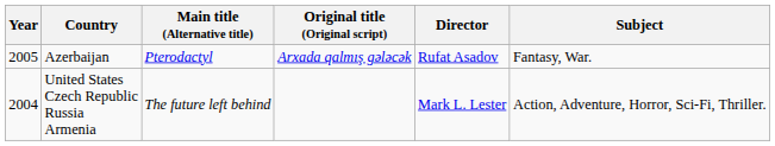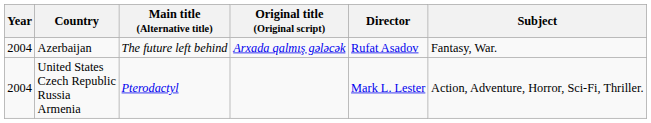 <table class="wikitable sortable">
 <tr>
 <th>Year</th>
 <th>Country</th>
 <th class="unsortable">Main title<br><small>(Alternative title)</small></th>
 <th class="unsortable">Original title<br><small>(Original script)</small></th>
 <th>Director</th>
 <th class="unsortable">Subject</th>
 </tr>
 <tr>
-<td>2005</td>
+<td>2004</td>
 <td>Azerbaijan</td>
-<td><em><a href='#'>Pterodactyl</a></em></td>
+<td><em>The future left behind</em></td>
 <td><em><a href='#'>Arxada qalmış gələcək</a></em></td>
 <td><a href='#'>Rufat Asadov</a></td>
 <td>Fantasy, War.</td>
 </tr>
 <tr>
 <td>2004</td>
 <td>United States<br>Czech Republic<br>Russia<br>Armenia</td>
-<td><em>The future left behind</em></td>
+<td><em><a href='#'>Pterodactyl</a></em></td>
 <td></td>
 <td><a href='#'>Mark L. Lester</a></td>
 <td>Action, Adventure, Horror, Sci-Fi, Thriller.</td>
 </tr>
 </table>
